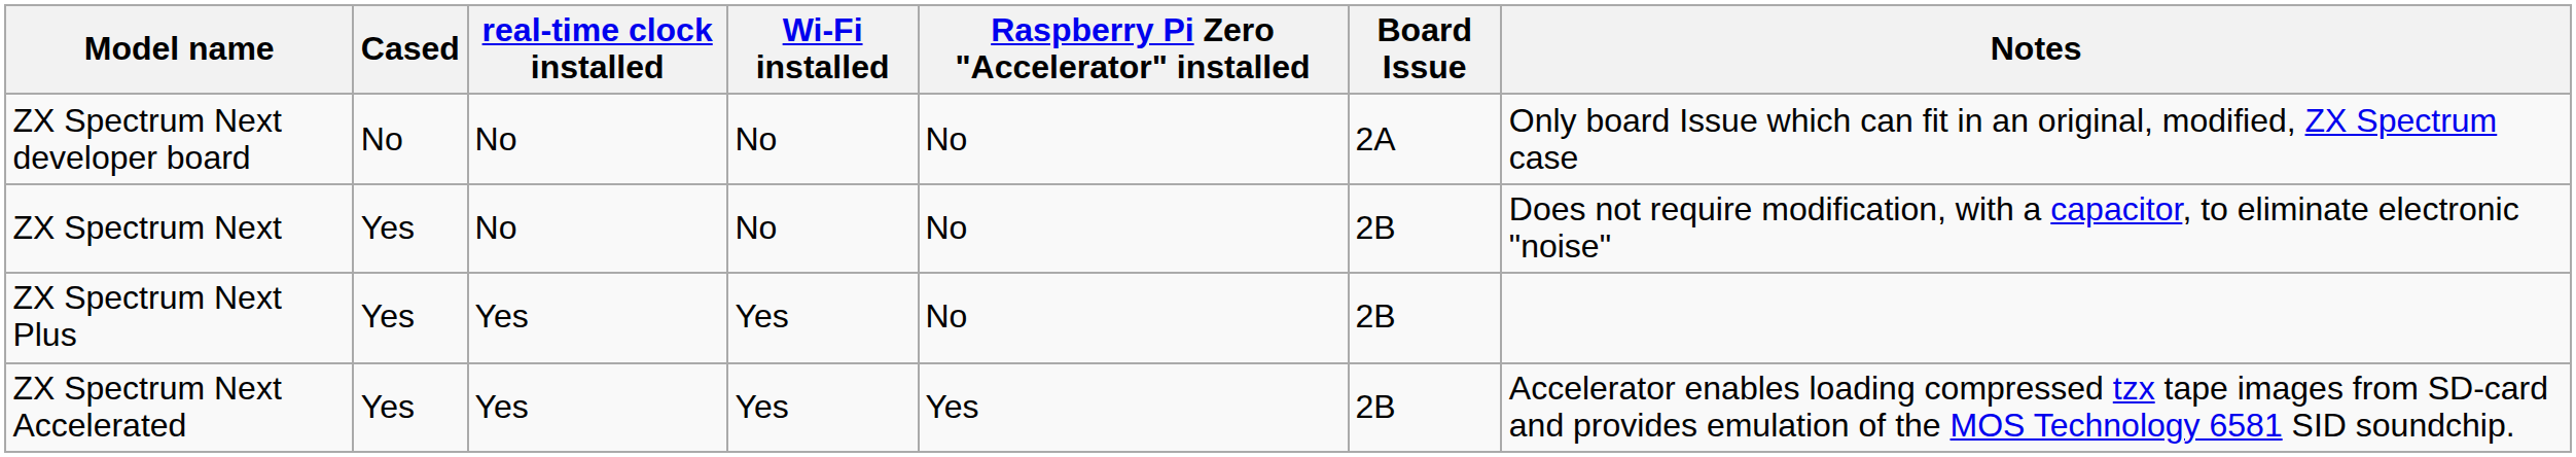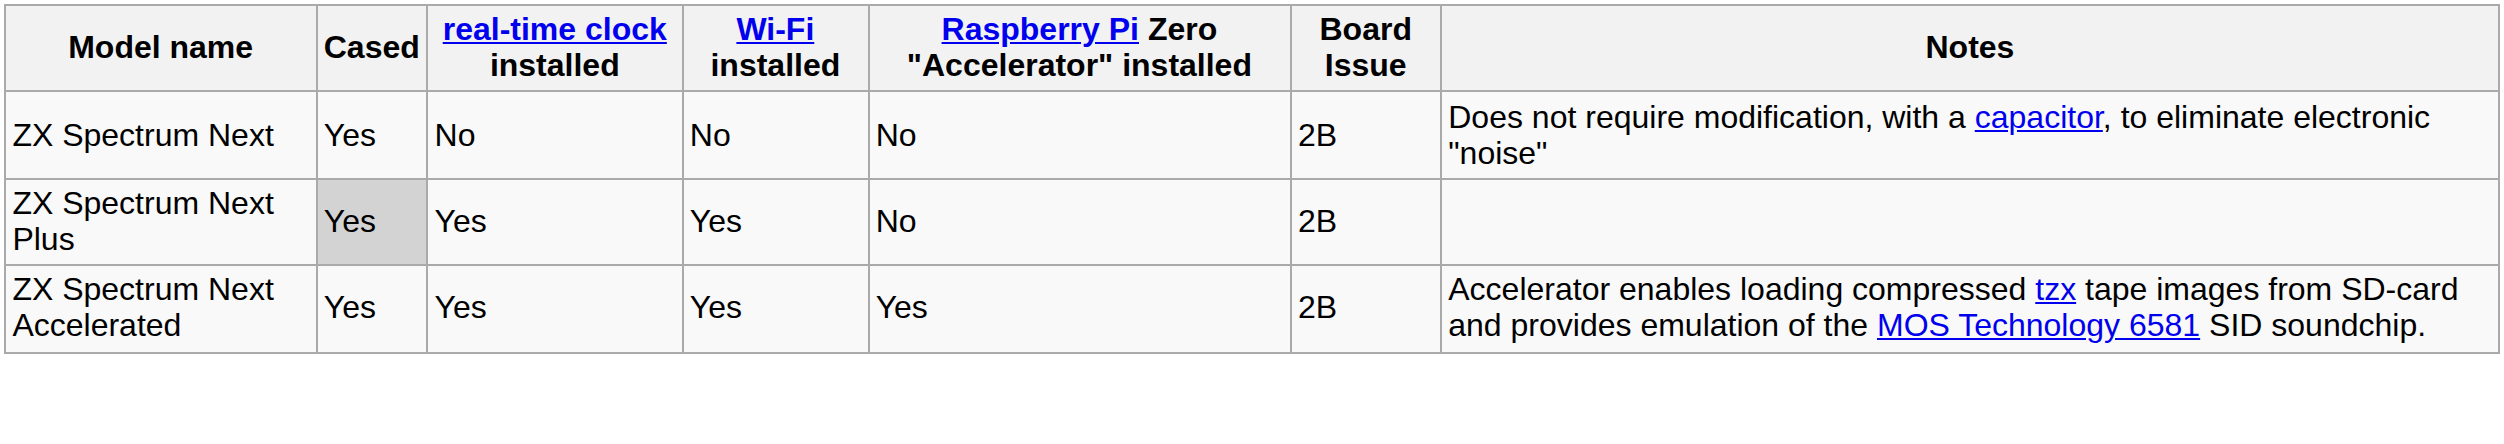 <table class="wikitable">
 <tr>
 <th>Model name</th>
 <th>Cased</th>
 <th><a href='#'>real-time clock</a> installed</th>
 <th><a href='#'>Wi-Fi</a> installed</th>
 <th><a href='#'>Raspberry Pi</a> Zero "Accelerator" installed</th>
 <th>Board Issue</th>
 <th>Notes</th>
-</tr>
-<tr>
-<td>ZX Spectrum Next developer board</td>
-<td>No</td>
-<td>No</td>
-<td>No</td>
-<td>No</td>
-<td>2A</td>
-<td>Only board Issue which can fit in an original, modified, <a href='#'>ZX Spectrum</a> case</td>
 </tr>
 <tr>
 <td>ZX Spectrum Next</td>
 <td>Yes</td>
 <td>No</td>
 <td>No</td>
 <td>No</td>
 <td>2B</td>
 <td>Does not require modification, with a <a href='#'>capacitor</a>, to eliminate electronic "noise"</td>
 </tr>
 <tr>
 <td>ZX Spectrum Next Plus</td>
-<td>Yes</td>
+<td style="background: lightgrey;">Yes</td>
 <td>Yes</td>
 <td>Yes</td>
 <td>No</td>
 <td>2B</td>
 <td></td>
 </tr>
 <tr>
 <td>ZX Spectrum Next Accelerated</td>
 <td>Yes</td>
 <td>Yes</td>
 <td>Yes</td>
 <td>Yes</td>
 <td>2B</td>
 <td>Accelerator enables loading compressed <a href='#'>tzx</a> tape images from SD-card and provides emulation of the <a href='#'>MOS Technology 6581</a> SID soundchip.</td>
 </tr>
 </table>
